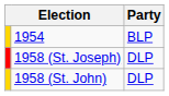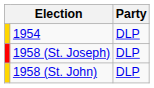 <table class="wikitable">
 <tr>
 <th colspan="2">Election</th>
 <th>Party</th>
 </tr>
 <tr>
 <td style="background-color: #FFD700"></td>
 <td><a href='#'>1954</a></td>
-<td><a href='#'>BLP</a></td>
+<td><a href='#'>DLP</a></td>
 </tr>
 <tr>
 <td style="background-color: red"></td>
 <td><a href='#'>1958 (St. Joseph)</a></td>
 <td><a href='#'>DLP</a></td>
 </tr>
 <tr>
 <td style="background-color: #FFD700"></td>
 <td><a href='#'>1958 (St. John)</a></td>
 <td><a href='#'>DLP</a></td>
 </tr>
 </table>
